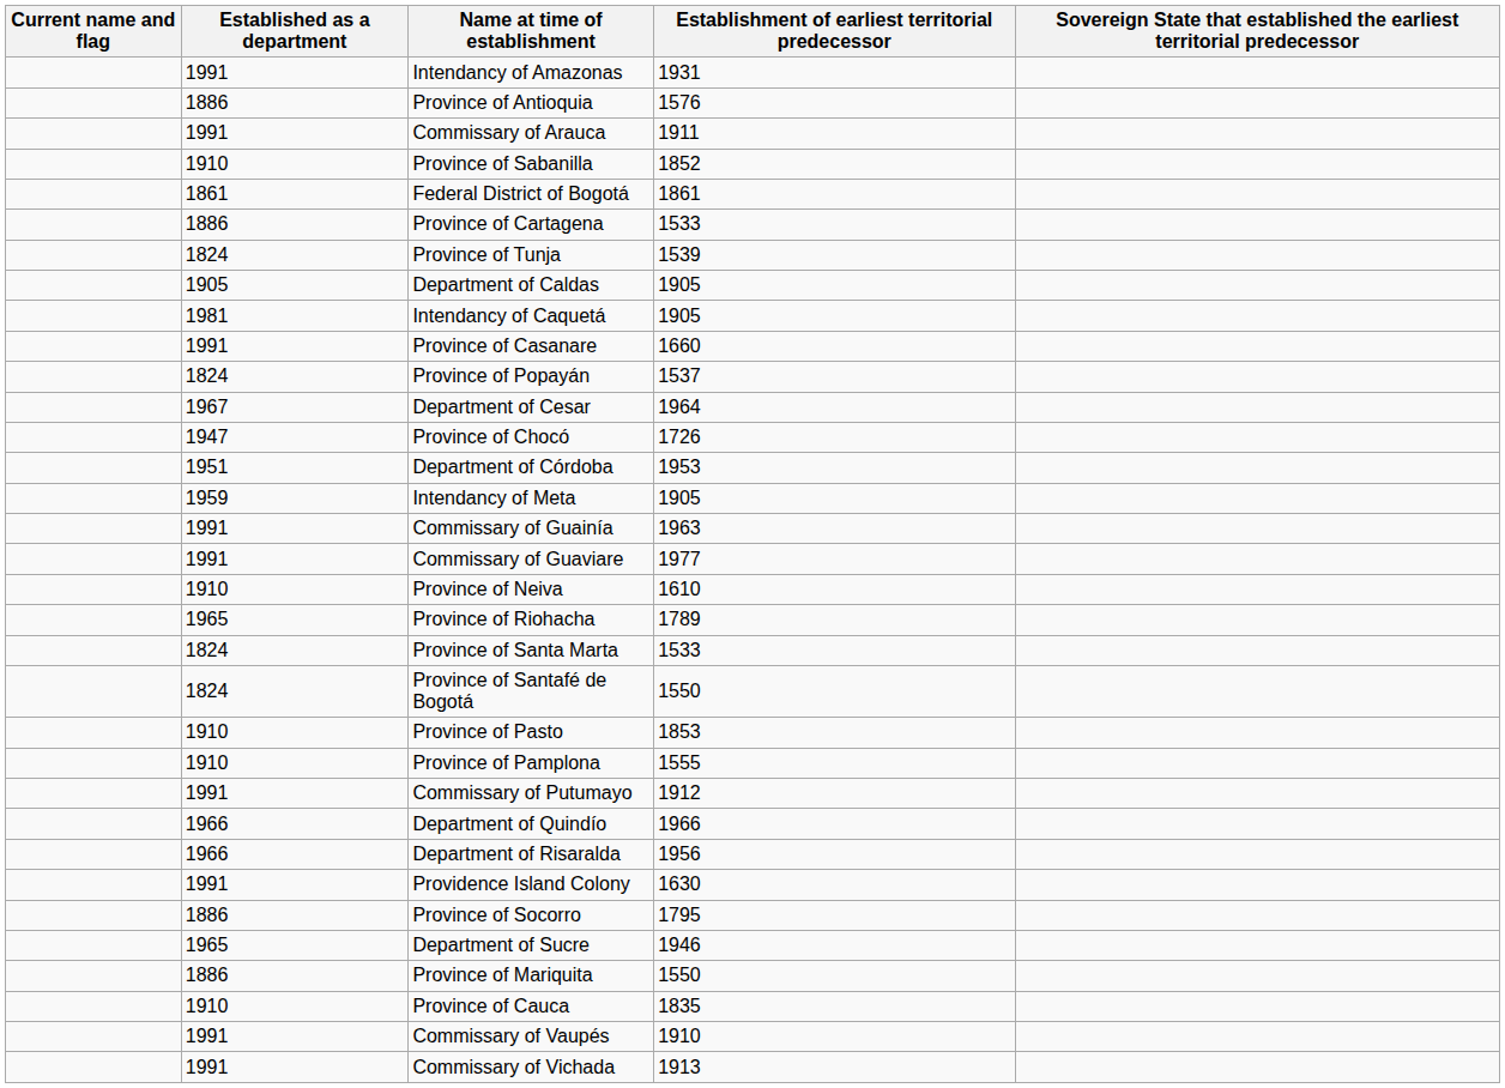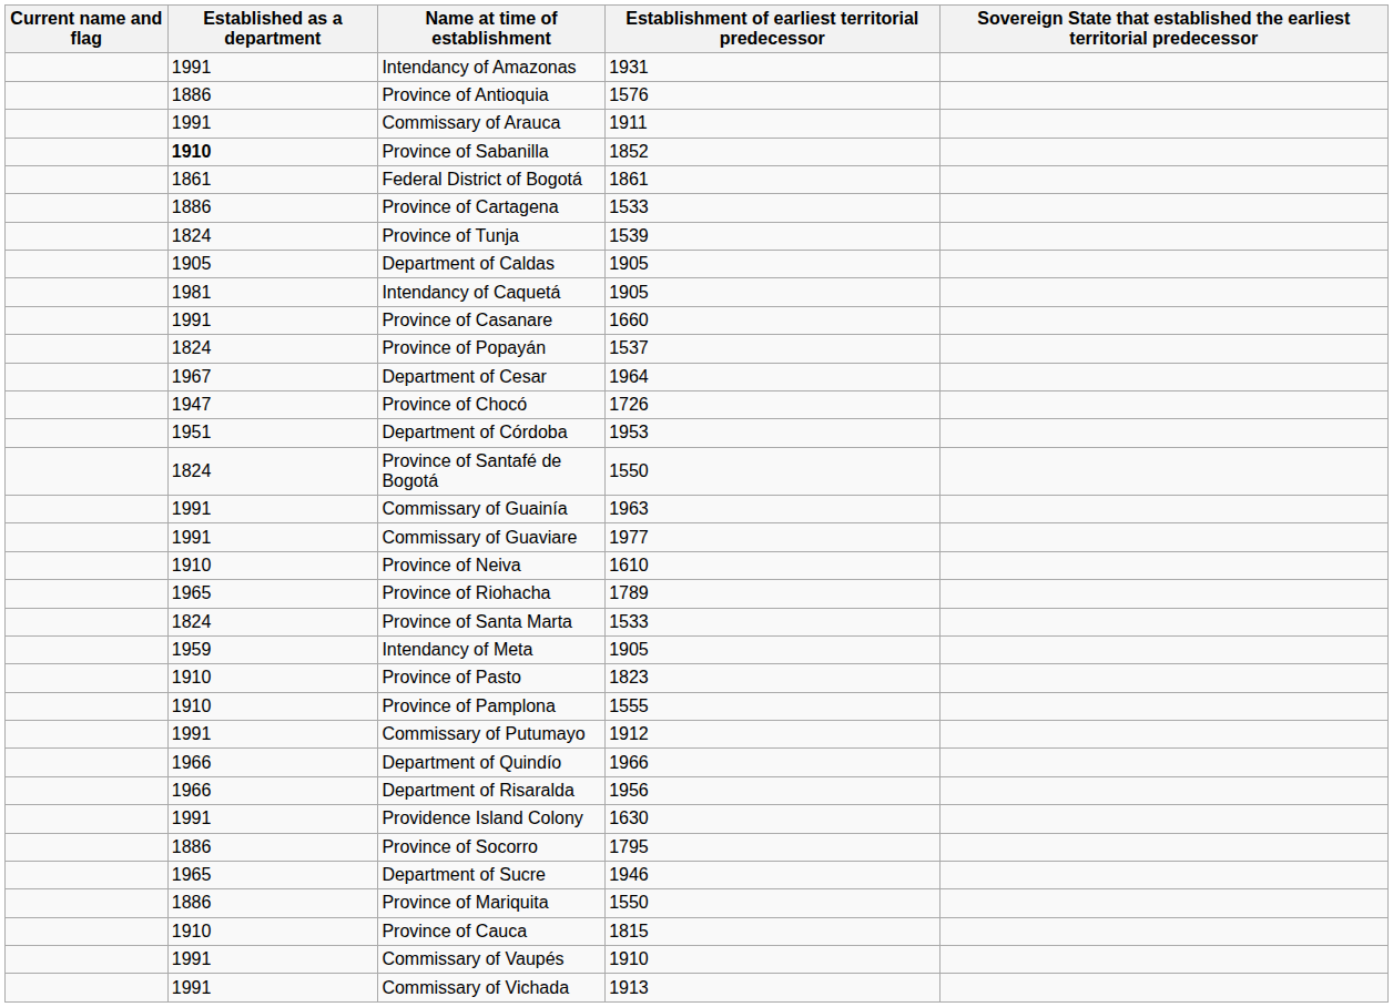 <table class="wikitable sortable">
 <tr>
 <th>Current name and flag</th>
 <th>Established as a department</th>
 <th>Name at time of establishment</th>
 <th>Establishment of earliest territorial predecessor</th>
 <th>Sovereign State that established the earliest territorial predecessor</th>
 </tr>
 <tr>
 <td></td>
 <td>1991</td>
 <td>Intendancy of Amazonas</td>
 <td>1931</td>
 <td></td>
 </tr>
 <tr>
 <td></td>
 <td>1886</td>
 <td>Province of Antioquia</td>
 <td>1576</td>
 <td></td>
 </tr>
 <tr>
 <td></td>
 <td>1991</td>
 <td>Commissary of Arauca</td>
 <td>1911</td>
 <td></td>
 </tr>
 <tr>
 <td></td>
-<td>1910</td>
+<td><strong>1910</strong></td>
 <td>Province of Sabanilla</td>
 <td>1852</td>
 <td></td>
 </tr>
 <tr>
 <td></td>
 <td>1861</td>
 <td>Federal District of Bogotá</td>
 <td>1861</td>
 <td></td>
 </tr>
 <tr>
 <td></td>
 <td>1886</td>
 <td>Province of Cartagena</td>
 <td>1533</td>
 <td></td>
 </tr>
 <tr>
 <td></td>
 <td>1824</td>
 <td>Province of Tunja</td>
 <td>1539</td>
 <td></td>
 </tr>
 <tr>
 <td></td>
 <td>1905</td>
 <td>Department of Caldas</td>
 <td>1905</td>
 <td></td>
 </tr>
 <tr>
 <td></td>
 <td>1981</td>
 <td>Intendancy of Caquetá</td>
 <td>1905</td>
 <td></td>
 </tr>
 <tr>
 <td></td>
 <td>1991</td>
 <td>Province of Casanare</td>
 <td>1660</td>
 <td></td>
 </tr>
 <tr>
 <td></td>
 <td>1824</td>
 <td>Province of Popayán</td>
 <td>1537</td>
 <td></td>
 </tr>
 <tr>
 <td></td>
 <td>1967</td>
 <td>Department of Cesar</td>
 <td>1964</td>
 <td></td>
 </tr>
 <tr>
 <td></td>
 <td>1947</td>
 <td>Province of Chocó</td>
 <td>1726</td>
 <td></td>
 </tr>
 <tr>
 <td></td>
 <td>1951</td>
 <td>Department of Córdoba</td>
 <td>1953</td>
 <td></td>
 </tr>
 <tr>
 <td></td>
-<td>1959</td>
-<td>Intendancy of Meta</td>
-<td>1905</td>
+<td>1824</td>
+<td>Province of Santafé de Bogotá</td>
+<td>1550</td>
 <td></td>
 </tr>
 <tr>
 <td></td>
 <td>1991</td>
 <td>Commissary of Guainía</td>
 <td>1963</td>
 <td></td>
 </tr>
 <tr>
 <td></td>
 <td>1991</td>
 <td>Commissary of Guaviare</td>
 <td>1977</td>
 <td></td>
 </tr>
 <tr>
 <td></td>
 <td>1910</td>
 <td>Province of Neiva</td>
 <td>1610</td>
 <td></td>
 </tr>
 <tr>
 <td></td>
 <td>1965</td>
 <td>Province of Riohacha</td>
 <td>1789</td>
 <td></td>
 </tr>
 <tr>
 <td></td>
 <td>1824</td>
 <td>Province of Santa Marta</td>
 <td>1533</td>
 <td></td>
 </tr>
 <tr>
 <td></td>
-<td>1824</td>
-<td>Province of Santafé de Bogotá</td>
-<td>1550</td>
+<td>1959</td>
+<td>Intendancy of Meta</td>
+<td>1905</td>
 <td></td>
 </tr>
 <tr>
 <td></td>
 <td>1910</td>
 <td>Province of Pasto</td>
-<td>1853</td>
+<td>1823</td>
 <td></td>
 </tr>
 <tr>
 <td></td>
 <td>1910</td>
 <td>Province of Pamplona</td>
 <td>1555</td>
 <td></td>
 </tr>
 <tr>
 <td></td>
 <td>1991</td>
 <td>Commissary of Putumayo</td>
 <td>1912</td>
 <td></td>
 </tr>
 <tr>
 <td></td>
 <td>1966</td>
 <td>Department of Quindío</td>
 <td>1966</td>
 <td></td>
 </tr>
 <tr>
 <td></td>
 <td>1966</td>
 <td>Department of Risaralda</td>
 <td>1956</td>
 <td></td>
 </tr>
 <tr>
 <td></td>
 <td>1991</td>
 <td>Providence Island Colony</td>
 <td>1630</td>
 <td></td>
 </tr>
 <tr>
 <td></td>
 <td>1886</td>
 <td>Province of Socorro</td>
 <td>1795</td>
 <td></td>
 </tr>
 <tr>
 <td></td>
 <td>1965</td>
 <td>Department of Sucre</td>
 <td>1946</td>
 <td></td>
 </tr>
 <tr>
 <td></td>
 <td>1886</td>
 <td>Province of Mariquita</td>
 <td>1550</td>
 <td></td>
 </tr>
 <tr>
 <td></td>
 <td>1910</td>
 <td>Province of Cauca</td>
-<td>1835</td>
+<td>1815</td>
 <td></td>
 </tr>
 <tr>
 <td></td>
 <td>1991</td>
 <td>Commissary of Vaupés</td>
 <td>1910</td>
 <td></td>
 </tr>
 <tr>
 <td></td>
 <td>1991</td>
 <td>Commissary of Vichada</td>
 <td>1913</td>
 <td></td>
 </tr>
 </table>
